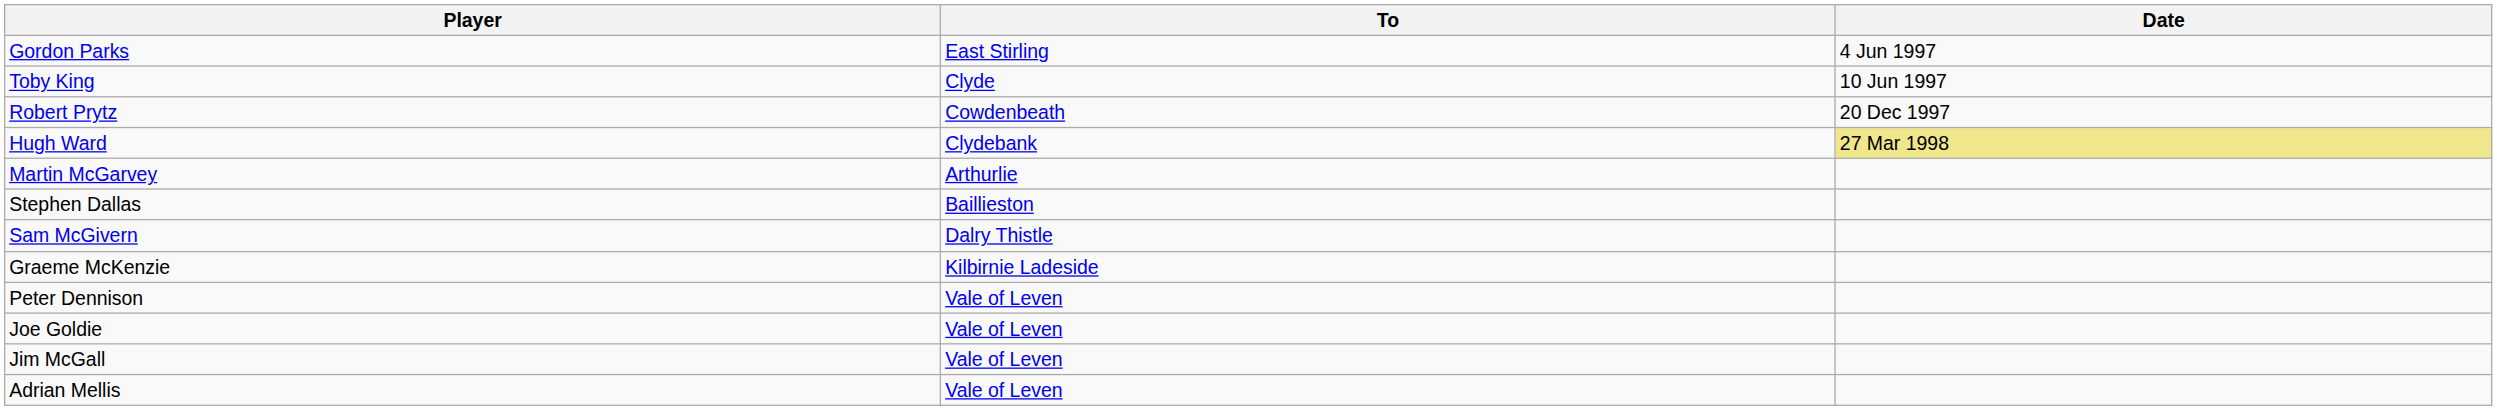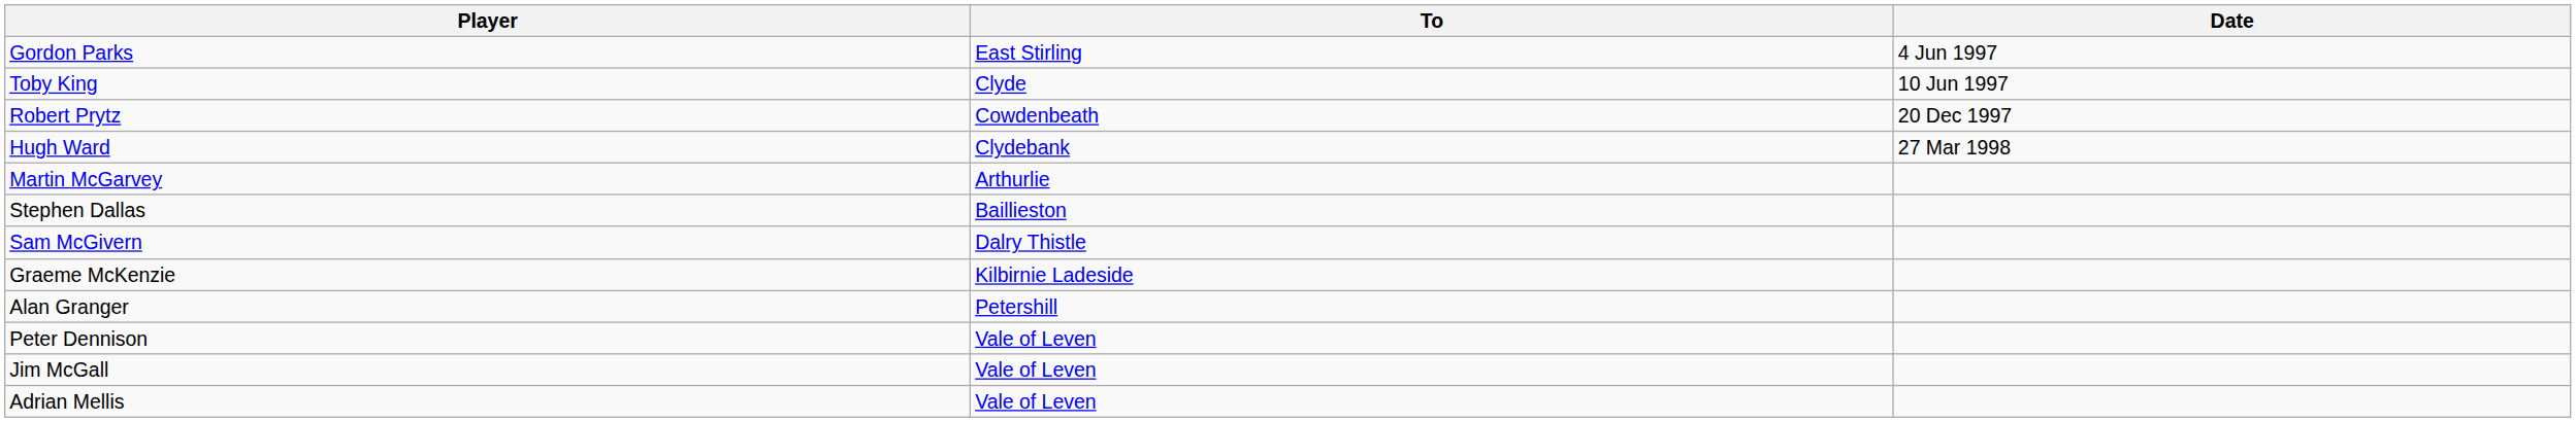 <table class="wikitable" style="text-align:center; font-size:95%;width:98%; text-align:left">
 <tr>
 <th>Player</th>
 <th>To</th>
 <th>Date</th>
 </tr>
 <tr>
 <td> <a href='#'>Gordon Parks</a></td>
 <td> <a href='#'>East Stirling</a></td>
 <td>4 Jun 1997</td>
 </tr>
 <tr>
 <td> <a href='#'>Toby King</a></td>
 <td> <a href='#'>Clyde</a></td>
 <td>10 Jun 1997</td>
 </tr>
 <tr>
 <td> <a href='#'>Robert Prytz</a></td>
 <td> <a href='#'>Cowdenbeath</a></td>
 <td>20 Dec 1997</td>
 </tr>
 <tr>
 <td> <a href='#'>Hugh Ward</a></td>
 <td> <a href='#'>Clydebank</a></td>
-<td style="background: khaki;">27 Mar 1998</td>
+<td>27 Mar 1998</td>
 </tr>
 <tr>
 <td> <a href='#'>Martin McGarvey</a></td>
 <td> <a href='#'>Arthurlie</a></td>
 <td></td>
 </tr>
 <tr>
 <td> Stephen Dallas</td>
 <td> <a href='#'>Baillieston</a></td>
 <td></td>
 </tr>
 <tr>
 <td> <a href='#'>Sam McGivern</a></td>
 <td> <a href='#'>Dalry Thistle</a></td>
 <td></td>
 </tr>
 <tr>
 <td> Graeme McKenzie</td>
 <td> <a href='#'>Kilbirnie Ladeside</a></td>
 <td></td>
 </tr>
 <tr>
-<td> Peter Dennison</td>
-<td> <a href='#'>Vale of Leven</a></td>
+<td> Alan Granger</td>
+<td> <a href='#'>Petershill</a></td>
 <td></td>
 </tr>
 <tr>
-<td> Joe Goldie</td>
+<td> Peter Dennison</td>
 <td> <a href='#'>Vale of Leven</a></td>
 <td></td>
 </tr>
 <tr>
 <td> Jim McGall</td>
 <td> <a href='#'>Vale of Leven</a></td>
 <td></td>
 </tr>
 <tr>
 <td> Adrian Mellis</td>
 <td> <a href='#'>Vale of Leven</a></td>
 <td></td>
 </tr>
 </table>
